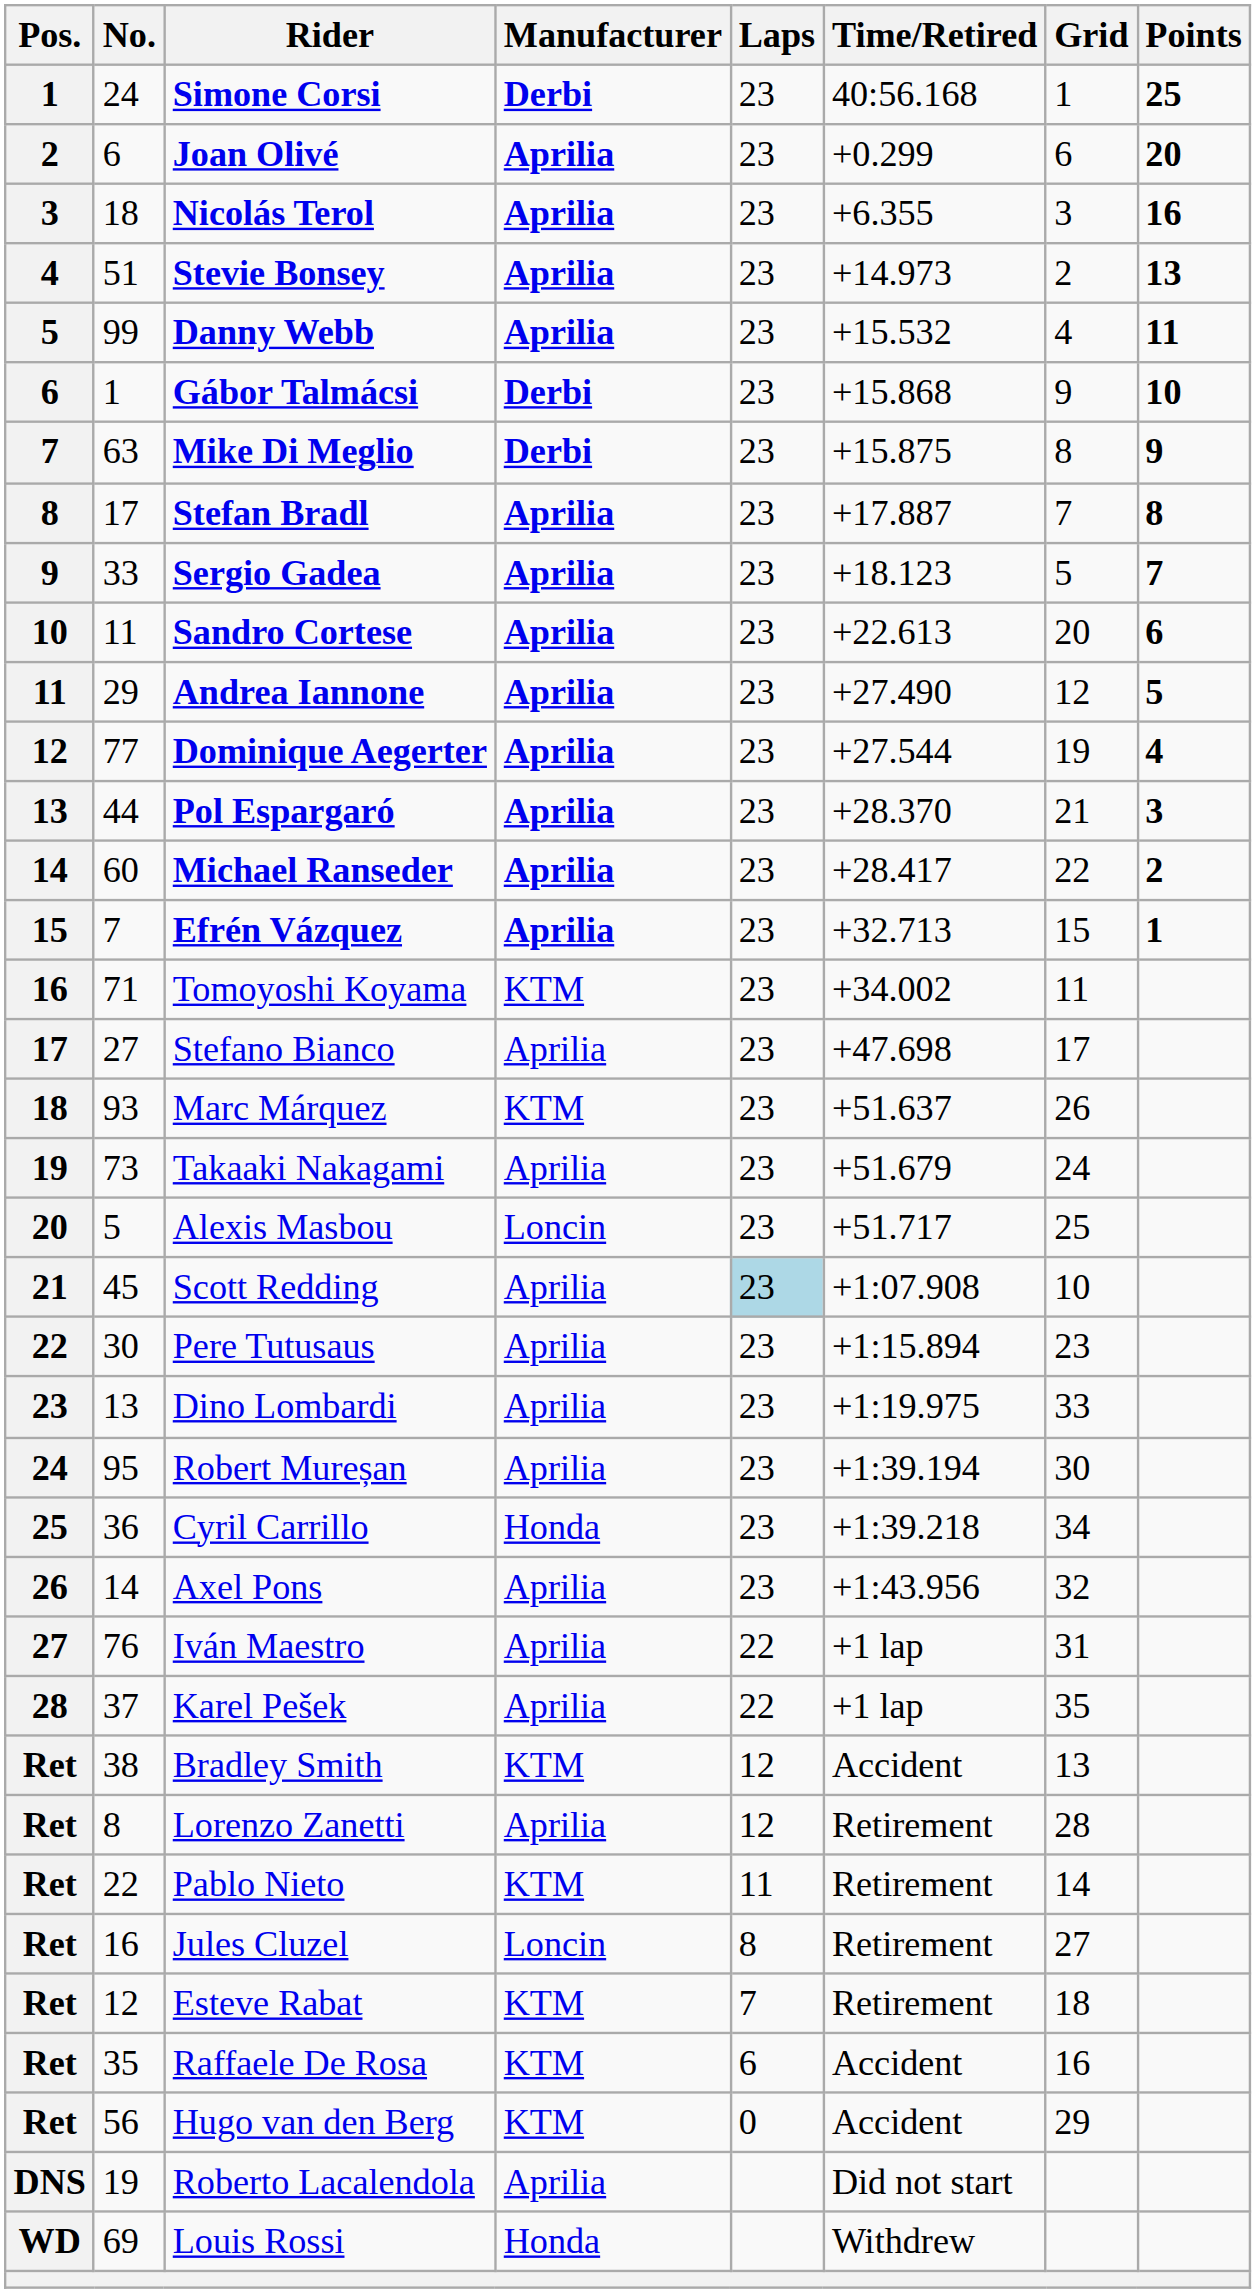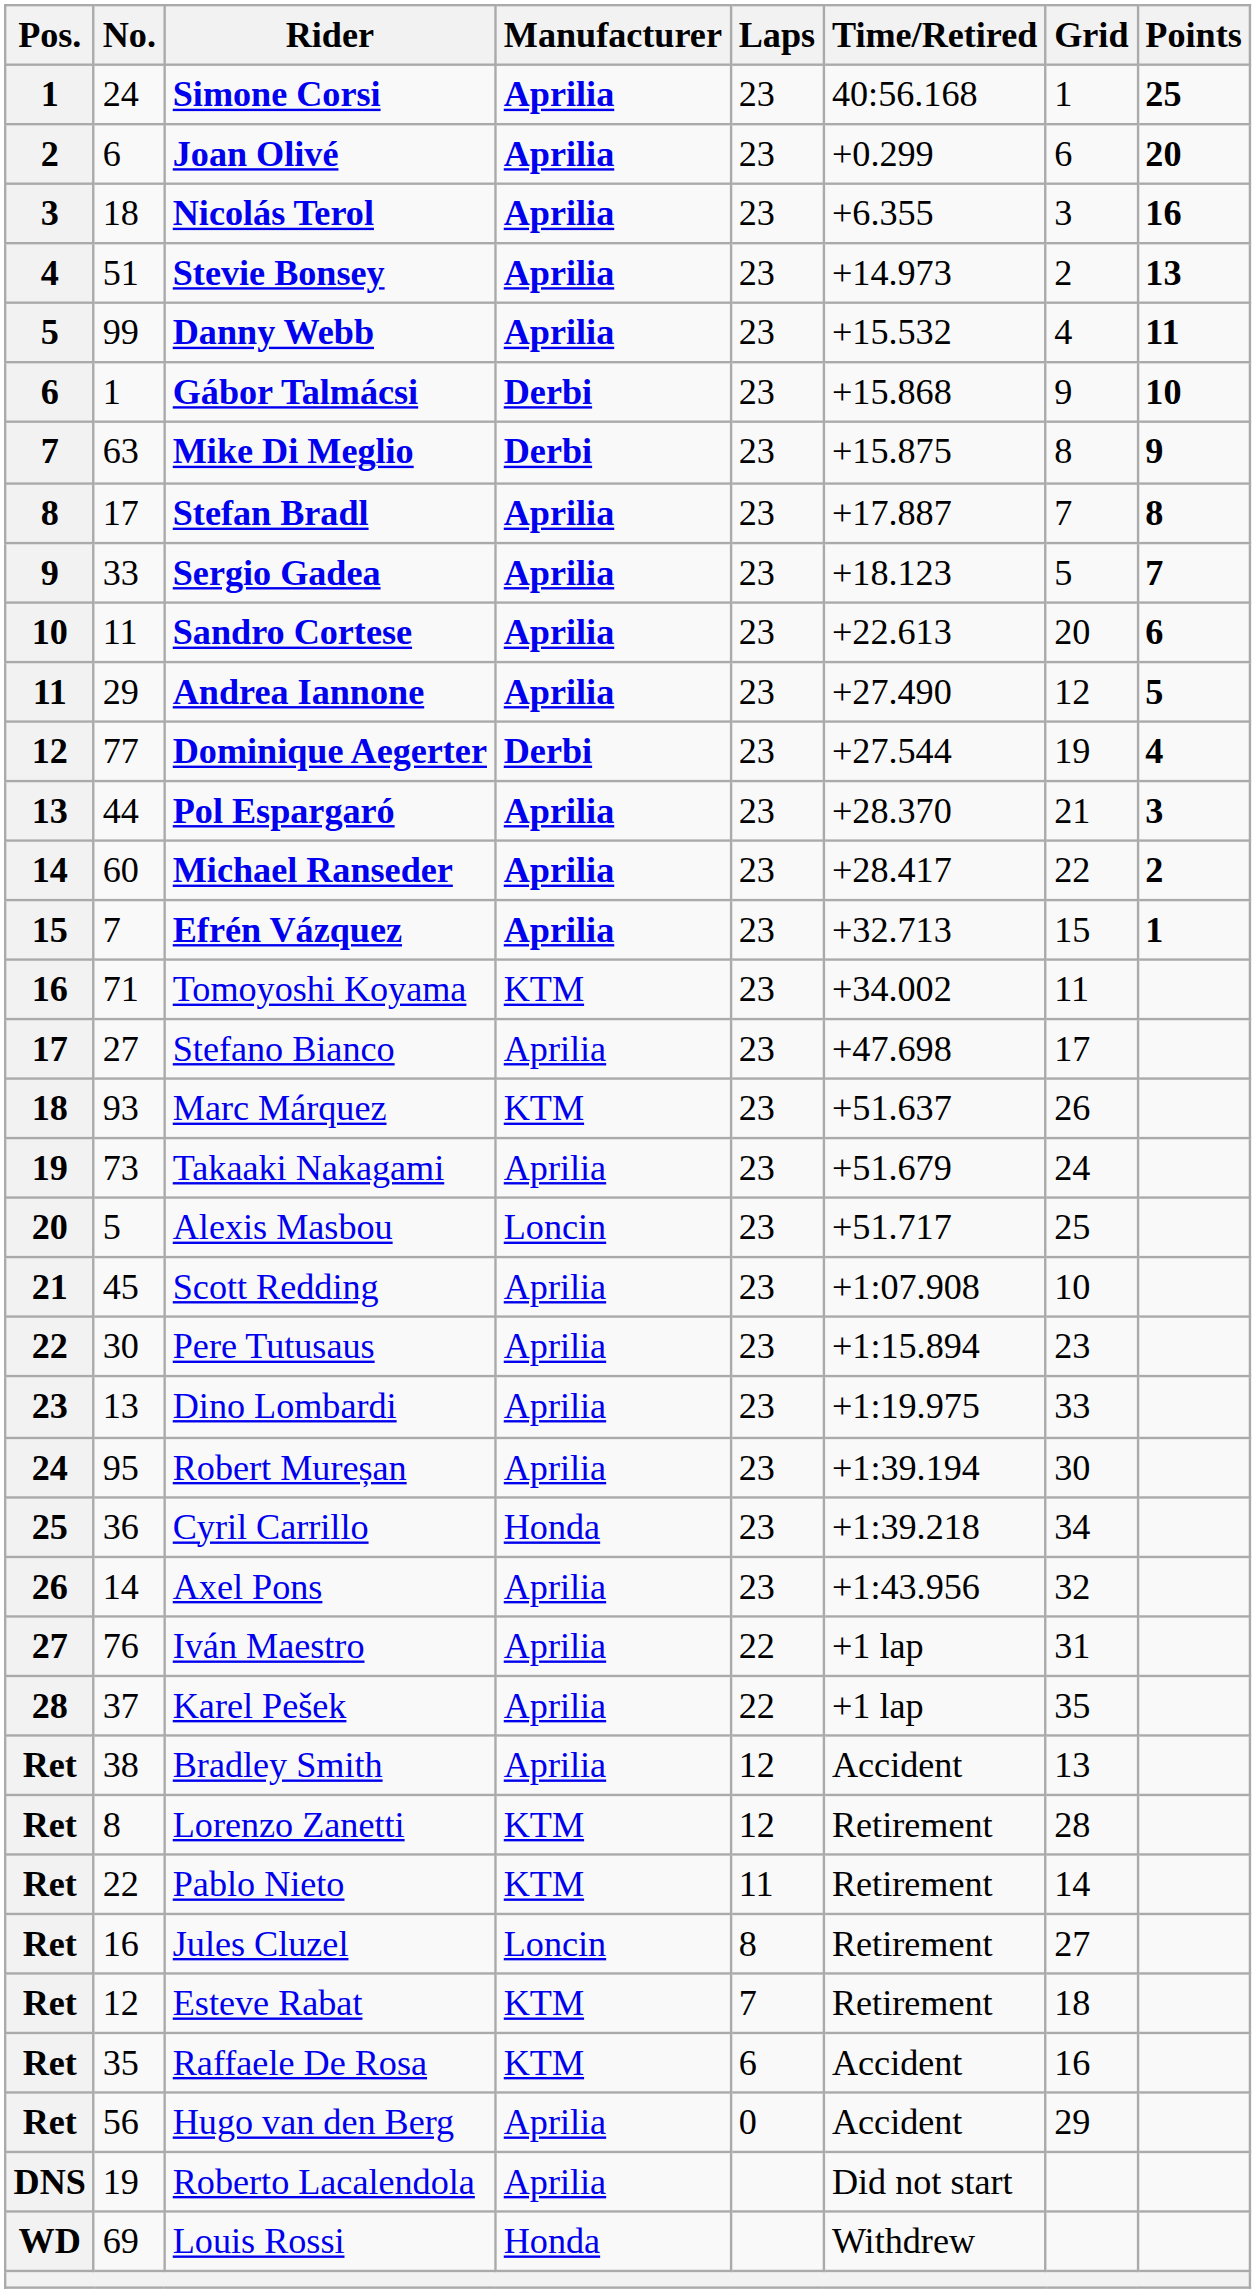 <table class="wikitable" style="font-size: 95%;">
 <tr>
 <th>Pos.</th>
 <th>No.</th>
 <th>Rider</th>
 <th>Manufacturer</th>
 <th>Laps</th>
 <th>Time/Retired</th>
 <th>Grid</th>
 <th>Points</th>
 </tr>
 <tr>
 <th>1</th>
 <td>24</td>
 <td> <strong><a href='#'>Simone Corsi</a></strong></td>
-<td><strong><a href='#'>Derbi</a></strong></td>
+<td><strong><a href='#'>Aprilia</a></strong></td>
 <td>23</td>
 <td>40:56.168</td>
 <td>1</td>
 <td><strong>25</strong></td>
 </tr>
 <tr>
 <th>2</th>
 <td>6</td>
 <td> <strong><a href='#'>Joan Olivé</a></strong></td>
 <td><strong><a href='#'>Aprilia</a></strong></td>
 <td>23</td>
 <td>+0.299</td>
 <td>6</td>
 <td><strong>20</strong></td>
 </tr>
 <tr>
 <th>3</th>
 <td>18</td>
 <td> <strong><a href='#'>Nicolás Terol</a></strong></td>
 <td><strong><a href='#'>Aprilia</a></strong></td>
 <td>23</td>
 <td>+6.355</td>
 <td>3</td>
 <td><strong>16</strong></td>
 </tr>
 <tr>
 <th>4</th>
 <td>51</td>
 <td> <strong><a href='#'>Stevie Bonsey</a></strong></td>
 <td><strong><a href='#'>Aprilia</a></strong></td>
 <td>23</td>
 <td>+14.973</td>
 <td>2</td>
 <td><strong>13</strong></td>
 </tr>
 <tr>
 <th>5</th>
 <td>99</td>
 <td> <strong><a href='#'>Danny Webb</a></strong></td>
 <td><strong><a href='#'>Aprilia</a></strong></td>
 <td>23</td>
 <td>+15.532</td>
 <td>4</td>
 <td><strong>11</strong></td>
 </tr>
 <tr>
 <th>6</th>
 <td>1</td>
 <td> <strong><a href='#'>Gábor Talmácsi</a></strong></td>
 <td><strong><a href='#'>Derbi</a></strong></td>
 <td>23</td>
 <td>+15.868</td>
 <td>9</td>
 <td><strong>10</strong></td>
 </tr>
 <tr>
 <th>7</th>
 <td>63</td>
 <td> <strong><a href='#'>Mike Di Meglio</a></strong></td>
 <td><strong><a href='#'>Derbi</a></strong></td>
 <td>23</td>
 <td>+15.875</td>
 <td>8</td>
 <td><strong>9</strong></td>
 </tr>
 <tr>
 <th>8</th>
 <td>17</td>
 <td> <strong><a href='#'>Stefan Bradl</a></strong></td>
 <td><strong><a href='#'>Aprilia</a></strong></td>
 <td>23</td>
 <td>+17.887</td>
 <td>7</td>
 <td><strong>8</strong></td>
 </tr>
 <tr>
 <th>9</th>
 <td>33</td>
 <td> <strong><a href='#'>Sergio Gadea</a></strong></td>
 <td><strong><a href='#'>Aprilia</a></strong></td>
 <td>23</td>
 <td>+18.123</td>
 <td>5</td>
 <td><strong>7</strong></td>
 </tr>
 <tr>
 <th>10</th>
 <td>11</td>
 <td> <strong><a href='#'>Sandro Cortese</a></strong></td>
 <td><strong><a href='#'>Aprilia</a></strong></td>
 <td>23</td>
 <td>+22.613</td>
 <td>20</td>
 <td><strong>6</strong></td>
 </tr>
 <tr>
 <th>11</th>
 <td>29</td>
 <td> <strong><a href='#'>Andrea Iannone</a></strong></td>
 <td><strong><a href='#'>Aprilia</a></strong></td>
 <td>23</td>
 <td>+27.490</td>
 <td>12</td>
 <td><strong>5</strong></td>
 </tr>
 <tr>
 <th>12</th>
 <td>77</td>
 <td> <strong><a href='#'>Dominique Aegerter</a></strong></td>
-<td><strong><a href='#'>Aprilia</a></strong></td>
+<td><strong><a href='#'>Derbi</a></strong></td>
 <td>23</td>
 <td>+27.544</td>
 <td>19</td>
 <td><strong>4</strong></td>
 </tr>
 <tr>
 <th>13</th>
 <td>44</td>
 <td> <strong><a href='#'>Pol Espargaró</a></strong></td>
 <td><strong><a href='#'>Aprilia</a></strong></td>
 <td>23</td>
 <td>+28.370</td>
 <td>21</td>
 <td><strong>3</strong></td>
 </tr>
 <tr>
 <th>14</th>
 <td>60</td>
 <td> <strong><a href='#'>Michael Ranseder</a></strong></td>
 <td><strong><a href='#'>Aprilia</a></strong></td>
 <td>23</td>
 <td>+28.417</td>
 <td>22</td>
 <td><strong>2</strong></td>
 </tr>
 <tr>
 <th>15</th>
 <td>7</td>
 <td> <strong><a href='#'>Efrén Vázquez</a></strong></td>
 <td><strong><a href='#'>Aprilia</a></strong></td>
 <td>23</td>
 <td>+32.713</td>
 <td>15</td>
 <td><strong>1</strong></td>
 </tr>
 <tr>
 <th>16</th>
 <td>71</td>
 <td> <a href='#'>Tomoyoshi Koyama</a></td>
 <td><a href='#'>KTM</a></td>
 <td>23</td>
 <td>+34.002</td>
 <td>11</td>
 <td></td>
 </tr>
 <tr>
 <th>17</th>
 <td>27</td>
 <td> <a href='#'>Stefano Bianco</a></td>
 <td><a href='#'>Aprilia</a></td>
 <td>23</td>
 <td>+47.698</td>
 <td>17</td>
 <td></td>
 </tr>
 <tr>
 <th>18</th>
 <td>93</td>
 <td> <a href='#'>Marc Márquez</a></td>
 <td><a href='#'>KTM</a></td>
 <td>23</td>
 <td>+51.637</td>
 <td>26</td>
 <td></td>
 </tr>
 <tr>
 <th>19</th>
 <td>73</td>
 <td> <a href='#'>Takaaki Nakagami</a></td>
 <td><a href='#'>Aprilia</a></td>
 <td>23</td>
 <td>+51.679</td>
 <td>24</td>
 <td></td>
 </tr>
 <tr>
 <th>20</th>
 <td>5</td>
 <td> <a href='#'>Alexis Masbou</a></td>
 <td><a href='#'>Loncin</a></td>
 <td>23</td>
 <td>+51.717</td>
 <td>25</td>
 <td></td>
 </tr>
 <tr>
 <th>21</th>
 <td>45</td>
 <td> <a href='#'>Scott Redding</a></td>
 <td><a href='#'>Aprilia</a></td>
-<td style="background: lightblue;">23</td>
+<td>23</td>
 <td>+1:07.908</td>
 <td>10</td>
 <td></td>
 </tr>
 <tr>
 <th>22</th>
 <td>30</td>
 <td> <a href='#'>Pere Tutusaus</a></td>
 <td><a href='#'>Aprilia</a></td>
 <td>23</td>
 <td>+1:15.894</td>
 <td>23</td>
 <td></td>
 </tr>
 <tr>
 <th>23</th>
 <td>13</td>
 <td> <a href='#'>Dino Lombardi</a></td>
 <td><a href='#'>Aprilia</a></td>
 <td>23</td>
 <td>+1:19.975</td>
 <td>33</td>
 <td></td>
 </tr>
 <tr>
 <th>24</th>
 <td>95</td>
 <td> <a href='#'>Robert Mureșan</a></td>
 <td><a href='#'>Aprilia</a></td>
 <td>23</td>
 <td>+1:39.194</td>
 <td>30</td>
 <td></td>
 </tr>
 <tr>
 <th>25</th>
 <td>36</td>
 <td> <a href='#'>Cyril Carrillo</a></td>
 <td><a href='#'>Honda</a></td>
 <td>23</td>
 <td>+1:39.218</td>
 <td>34</td>
 <td></td>
 </tr>
 <tr>
 <th>26</th>
 <td>14</td>
 <td> <a href='#'>Axel Pons</a></td>
 <td><a href='#'>Aprilia</a></td>
 <td>23</td>
 <td>+1:43.956</td>
 <td>32</td>
 <td></td>
 </tr>
 <tr>
 <th>27</th>
 <td>76</td>
 <td> <a href='#'>Iván Maestro</a></td>
 <td><a href='#'>Aprilia</a></td>
 <td>22</td>
 <td>+1 lap</td>
 <td>31</td>
 <td></td>
 </tr>
 <tr>
 <th>28</th>
 <td>37</td>
 <td> <a href='#'>Karel Pešek</a></td>
 <td><a href='#'>Aprilia</a></td>
 <td>22</td>
 <td>+1 lap</td>
 <td>35</td>
 <td></td>
 </tr>
 <tr>
 <th>Ret</th>
 <td>38</td>
 <td> <a href='#'>Bradley Smith</a></td>
-<td><a href='#'>KTM</a></td>
+<td><a href='#'>Aprilia</a></td>
 <td>12</td>
 <td>Accident</td>
 <td>13</td>
 <td></td>
 </tr>
 <tr>
 <th>Ret</th>
 <td>8</td>
 <td> <a href='#'>Lorenzo Zanetti</a></td>
-<td><a href='#'>Aprilia</a></td>
+<td><a href='#'>KTM</a></td>
 <td>12</td>
 <td>Retirement</td>
 <td>28</td>
 <td></td>
 </tr>
 <tr>
 <th>Ret</th>
 <td>22</td>
 <td> <a href='#'>Pablo Nieto</a></td>
 <td><a href='#'>KTM</a></td>
 <td>11</td>
 <td>Retirement</td>
 <td>14</td>
 <td></td>
 </tr>
 <tr>
 <th>Ret</th>
 <td>16</td>
 <td> <a href='#'>Jules Cluzel</a></td>
 <td><a href='#'>Loncin</a></td>
 <td>8</td>
 <td>Retirement</td>
 <td>27</td>
 <td></td>
 </tr>
 <tr>
 <th>Ret</th>
 <td>12</td>
 <td> <a href='#'>Esteve Rabat</a></td>
 <td><a href='#'>KTM</a></td>
 <td>7</td>
 <td>Retirement</td>
 <td>18</td>
 <td></td>
 </tr>
 <tr>
 <th>Ret</th>
 <td>35</td>
 <td> <a href='#'>Raffaele De Rosa</a></td>
 <td><a href='#'>KTM</a></td>
 <td>6</td>
 <td>Accident</td>
 <td>16</td>
 <td></td>
 </tr>
 <tr>
 <th>Ret</th>
 <td>56</td>
 <td> <a href='#'>Hugo van den Berg</a></td>
-<td><a href='#'>KTM</a></td>
+<td><a href='#'>Aprilia</a></td>
 <td>0</td>
 <td>Accident</td>
 <td>29</td>
 <td></td>
 </tr>
 <tr>
 <th>DNS</th>
 <td>19</td>
 <td> <a href='#'>Roberto Lacalendola</a></td>
 <td><a href='#'>Aprilia</a></td>
 <td></td>
 <td>Did not start</td>
 <td></td>
 <td></td>
 </tr>
 <tr>
 <th>WD</th>
 <td>69</td>
 <td> <a href='#'>Louis Rossi</a></td>
 <td><a href='#'>Honda</a></td>
 <td></td>
 <td>Withdrew</td>
 <td></td>
 <td></td>
 </tr>
 <tr>
 <th colspan=8></th>
 </tr>
 </table>
